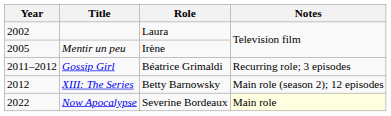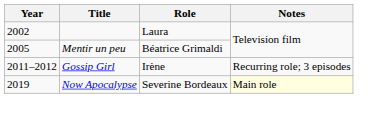 <table class="wikitable sortable">
 <tr>
 <th>Year</th>
 <th>Title</th>
 <th>Role</th>
 <th class="unsortable">Notes</th>
 </tr>
 <tr>
 <td>2002</td>
 <td><em></em></td>
 <td>Laura</td>
 <td rowspan="2">Television film</td>
 </tr>
 <tr>
 <td>2005</td>
 <td><em>Mentir un peu</em></td>
-<td>Irène</td>
+<td>Béatrice Grimaldi</td>
 </tr>
 <tr>
 <td>2011–2012</td>
 <td><em><a href='#'>Gossip Girl</a></em></td>
-<td>Béatrice Grimaldi</td>
+<td>Irène</td>
 <td>Recurring role; 3 episodes</td>
 </tr>
 <tr>
-<td>2012</td>
-<td><em><a href='#'>XIII: The Series</a></em></td>
-<td>Betty Barnowsky</td>
-<td>Main role (season 2); 12 episodes</td>
-</tr>
-<tr>
-<td>2022</td>
+<td>2019</td>
 <td><em><a href='#'>Now Apocalypse</a></em></td>
 <td>Severine Bordeaux</td>
 <td style="background: lightyellow;">Main role</td>
 </tr>
 </table>
